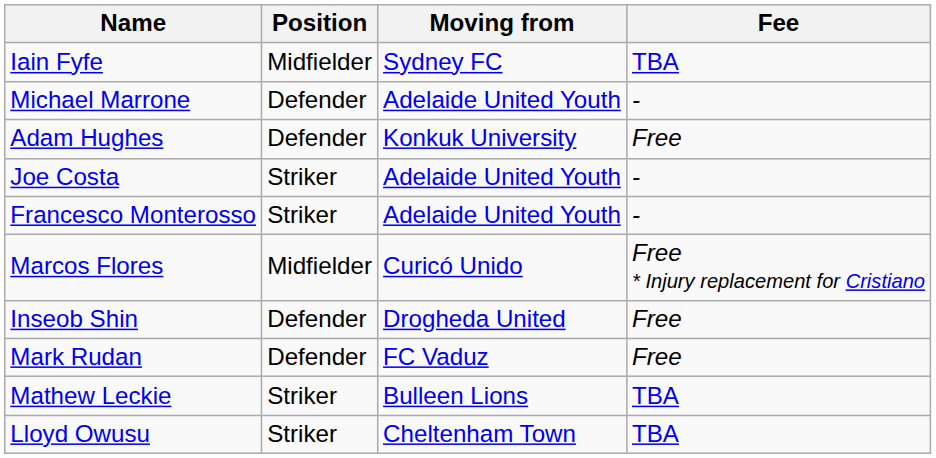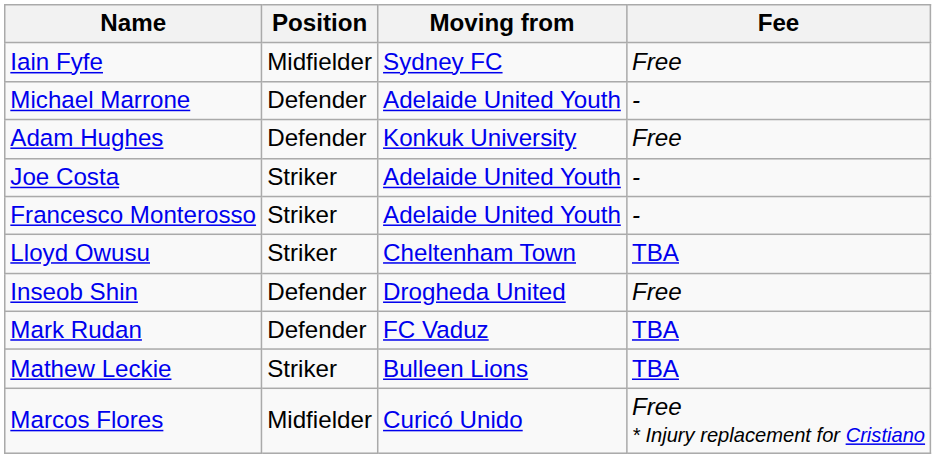 <table class="wikitable">
 <tr>
 <th>Name</th>
 <th>Position</th>
 <th>Moving from</th>
 <th>Fee</th>
 </tr>
 <tr>
 <td> <a href='#'>Iain Fyfe</a></td>
 <td>Midfielder</td>
 <td> <a href='#'>Sydney FC</a></td>
-<td><a href='#'>TBA</a></td>
+<td><em>Free</em></td>
 </tr>
 <tr>
 <td> <a href='#'>Michael Marrone</a></td>
 <td>Defender</td>
 <td> <a href='#'>Adelaide United Youth</a></td>
 <td><em>-</em></td>
 </tr>
 <tr>
 <td> <a href='#'>Adam Hughes</a></td>
 <td>Defender</td>
 <td> <a href='#'>Konkuk University</a></td>
 <td><em>Free</em></td>
 </tr>
 <tr>
 <td> <a href='#'>Joe Costa</a></td>
 <td>Striker</td>
 <td> <a href='#'>Adelaide United Youth</a></td>
 <td><em>-</em></td>
 </tr>
 <tr>
 <td> <a href='#'>Francesco Monterosso</a></td>
 <td>Striker</td>
 <td> <a href='#'>Adelaide United Youth</a></td>
 <td><em>-</em></td>
 </tr>
 <tr>
-<td> <a href='#'>Marcos Flores</a></td>
-<td>Midfielder</td>
-<td> <a href='#'>Curicó Unido</a></td>
-<td><em>Free</em><br><small><em>* Injury replacement for <a href='#'>Cristiano</a></em></small></td>
+<td> <a href='#'>Lloyd Owusu</a></td>
+<td>Striker</td>
+<td> <a href='#'>Cheltenham Town</a></td>
+<td><a href='#'>TBA</a></td>
 </tr>
 <tr>
 <td> <a href='#'>Inseob Shin</a></td>
 <td>Defender</td>
 <td> <a href='#'>Drogheda United</a></td>
 <td><em>Free</em></td>
 </tr>
 <tr>
 <td> <a href='#'>Mark Rudan</a></td>
 <td>Defender</td>
 <td> <a href='#'>FC Vaduz</a></td>
-<td><em>Free</em></td>
+<td><a href='#'>TBA</a></td>
 </tr>
 <tr>
 <td> <a href='#'>Mathew Leckie</a></td>
 <td>Striker</td>
 <td> <a href='#'>Bulleen Lions</a></td>
 <td><a href='#'>TBA</a></td>
 </tr>
 <tr>
-<td> <a href='#'>Lloyd Owusu</a></td>
-<td>Striker</td>
-<td> <a href='#'>Cheltenham Town</a></td>
-<td><a href='#'>TBA</a></td>
+<td> <a href='#'>Marcos Flores</a></td>
+<td>Midfielder</td>
+<td> <a href='#'>Curicó Unido</a></td>
+<td><em>Free</em><br><small><em>* Injury replacement for <a href='#'>Cristiano</a></em></small></td>
 </tr>
 </table>
